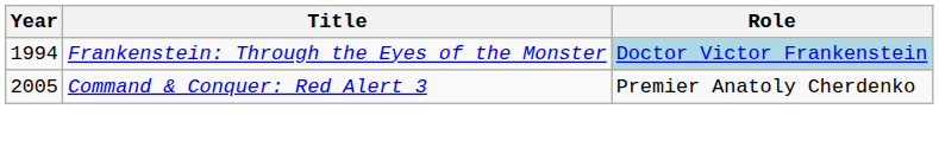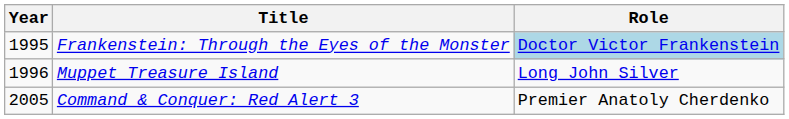 <table class = "wikitable sortable">
 <tr>
 <th>Year</th>
 <th>Title</th>
 <th>Role</th>
 </tr>
 <tr>
-<td>1994</td>
+<td>1995</td>
 <td><em><a href='#'>Frankenstein: Through the Eyes of the Monster</a></em></td>
 <td style="background: lightblue;"><a href='#'>Doctor Victor Frankenstein</a></td>
+</tr>
+<tr>
+<td>1996</td>
+<td><em><a href='#'>Muppet Treasure Island</a></em></td>
+<td><a href='#'>Long John Silver</a></td>
 </tr>
 <tr>
 <td>2005</td>
 <td><em><a href='#'>Command & Conquer: Red Alert 3</a></em></td>
 <td>Premier Anatoly Cherdenko</td>
 </tr>
 </table>
